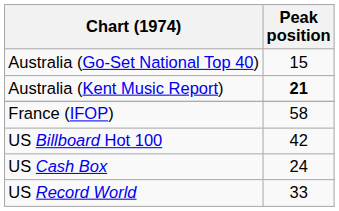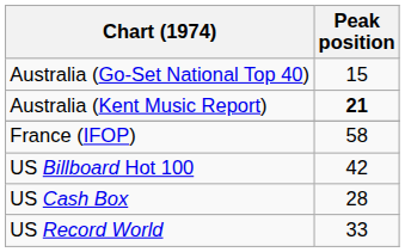 <table class="wikitable sortable">
 <tr>
 <th>Chart (1974)</th>
 <th>Peak<br>position</th>
 </tr>
 <tr>
 <td>Australia (<a href='#'>Go-Set National Top 40</a>)</td>
 <td align="center">15</td>
 </tr>
 <tr>
 <td>Australia (<a href='#'>Kent Music Report</a>)</td>
 <td align="center"><strong>21</strong></td>
 </tr>
 <tr>
 </tr>
 <tr>
 <td>France (<a href='#'>IFOP</a>)</td>
 <td align="center">58</td>
 </tr>
 <tr>
 <td>US <a href='#'><em>Billboard</em> Hot 100</a></td>
 <td align="center">42</td>
 </tr>
 <tr>
 <td>US <em><a href='#'>Cash Box</a></em></td>
-<td align="center">24</td>
+<td align="center">28</td>
 </tr>
 <tr>
 <td>US <em><a href='#'>Record World</a></em></td>
 <td align="center">33</td>
 </tr>
 </table>
